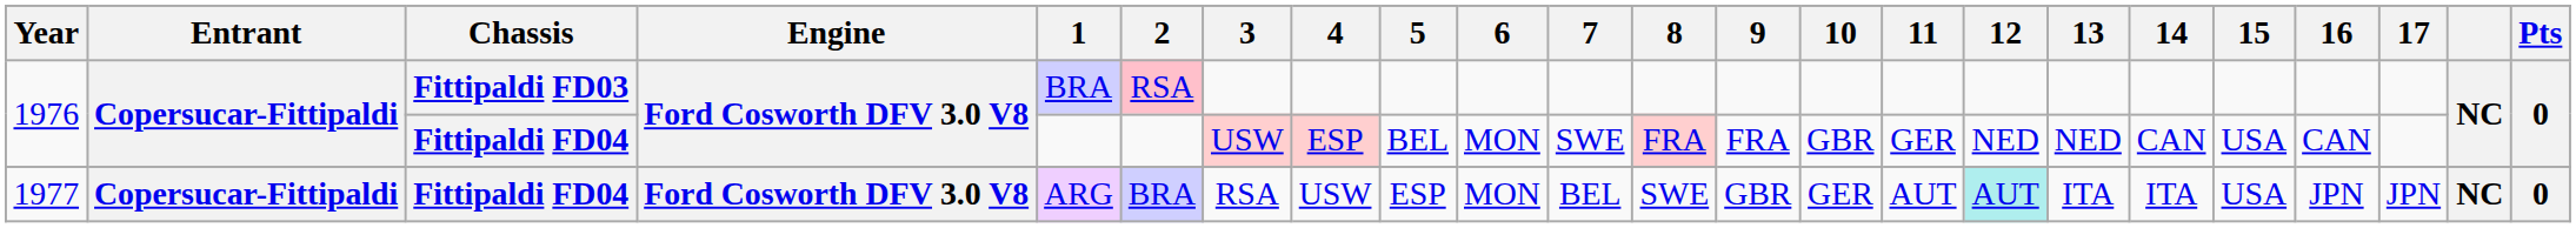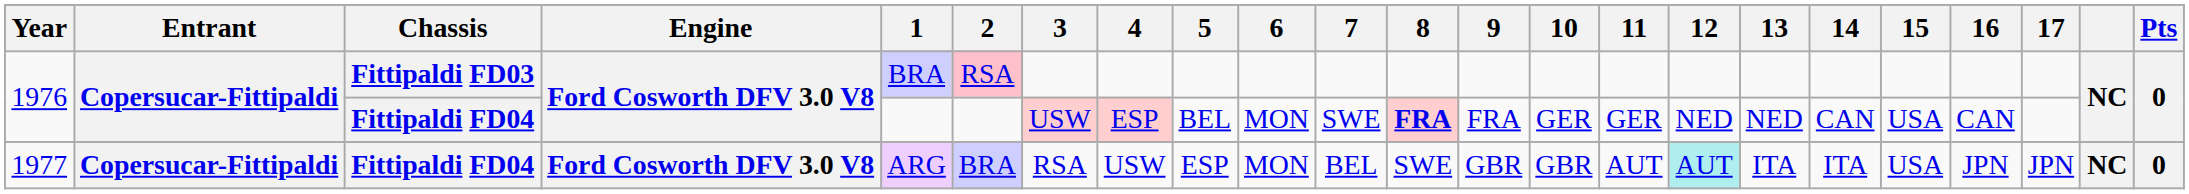 <table class="wikitable" style="text-align:center; font-size:90%">
 <tr>
 <th>Year</th>
 <th>Entrant</th>
 <th>Chassis</th>
 <th>Engine</th>
 <th>1</th>
 <th>2</th>
 <th>3</th>
 <th>4</th>
 <th>5</th>
 <th>6</th>
 <th>7</th>
 <th>8</th>
 <th>9</th>
 <th>10</th>
 <th>11</th>
 <th>12</th>
 <th>13</th>
 <th>14</th>
 <th>15</th>
 <th>16</th>
 <th>17</th>
 <th></th>
 <th><a href='#'>Pts</a></th>
 </tr>
 <tr>
 <td rowspan=2><a href='#'>1976</a></td>
 <th rowspan=2><a href='#'>Copersucar-Fittipaldi</a></th>
 <th><a href='#'>Fittipaldi</a> <a href='#'>FD03</a></th>
 <th rowspan=2><a href='#'>Ford Cosworth DFV</a> 3.0 <a href='#'>V8</a></th>
 <td style="background:#CFCFFF;"><a href='#'>BRA</a><br></td>
 <td style="background: pink;"><a href='#'>RSA</a></td>
 <td></td>
 <td></td>
 <td></td>
 <td></td>
 <td></td>
 <td></td>
 <td></td>
 <td></td>
 <td></td>
 <td></td>
 <td></td>
 <td></td>
 <td></td>
 <td></td>
 <td></td>
 <th rowspan=2>NC</th>
 <th rowspan=2>0</th>
 </tr>
 <tr>
 <th><a href='#'>Fittipaldi</a> <a href='#'>FD04</a></th>
 <td></td>
 <td></td>
 <td style="background:#FFCFCF;"><a href='#'>USW</a><br></td>
 <td style="background:#FFCFCF;"><a href='#'>ESP</a><br></td>
 <td><a href='#'>BEL</a></td>
 <td><a href='#'>MON</a></td>
 <td><a href='#'>SWE</a></td>
-<td style="background:#FFCFCF;"><a href='#'>FRA</a><br></td>
+<td style="background:#FFCFCF;"><strong><a href='#'>FRA</a><br></strong></td>
 <td><a href='#'>FRA</a></td>
-<td><a href='#'>GBR</a></td>
+<td><a href='#'>GER</a></td>
 <td><a href='#'>GER</a></td>
 <td><a href='#'>NED</a></td>
 <td><a href='#'>NED</a></td>
 <td><a href='#'>CAN</a></td>
 <td><a href='#'>USA</a></td>
 <td><a href='#'>CAN</a></td>
 <td></td>
 </tr>
 <tr>
 <td><a href='#'>1977</a></td>
 <th><a href='#'>Copersucar-Fittipaldi</a></th>
 <th><a href='#'>Fittipaldi</a> <a href='#'>FD04</a></th>
 <th><a href='#'>Ford Cosworth DFV</a> 3.0 <a href='#'>V8</a></th>
 <td style="background:#EFCFFF;"><a href='#'>ARG</a><br></td>
 <td style="background:#CFCFFF;"><a href='#'>BRA</a><br></td>
 <td><a href='#'>RSA</a></td>
 <td><a href='#'>USW</a></td>
 <td><a href='#'>ESP</a></td>
 <td><a href='#'>MON</a></td>
 <td><a href='#'>BEL</a></td>
 <td><a href='#'>SWE</a></td>
 <td><a href='#'>GBR</a></td>
-<td><a href='#'>GER</a></td>
+<td><a href='#'>GBR</a></td>
 <td><a href='#'>AUT</a></td>
 <td style="background: paleturquoise;"><a href='#'>AUT</a></td>
 <td><a href='#'>ITA</a></td>
 <td><a href='#'>ITA</a></td>
 <td><a href='#'>USA</a></td>
 <td><a href='#'>JPN</a></td>
 <td><a href='#'>JPN</a></td>
 <th>NC</th>
 <th>0</th>
 </tr>
 </table>
